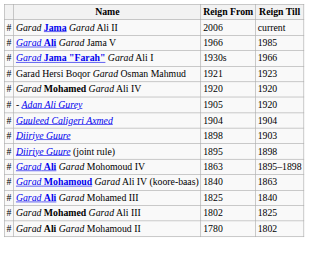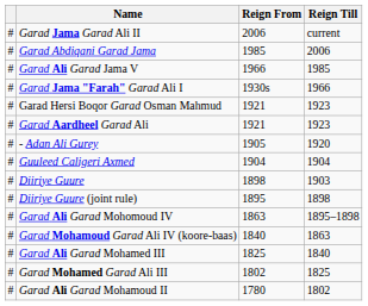 <table class="wikitable">
 <tr>
 <th></th>
 <th>Name</th>
 <th>Reign From</th>
 <th>Reign Till</th>
 </tr>
 <tr>
 <td>#</td>
 <td style="white-space:nowrap"><em>Garad</em> <strong><a href='#'>Jama</a></strong> <em>Garad</em> Ali II</td>
 <td style="white-space:nowrap">2006</td>
 <td>current</td>
+</tr>
+<tr>
+<td>#</td>
+<td><em><a href='#'>Garad Abdiqani Garad Jama</a></em></td>
+<td>1985</td>
+<td>2006</td>
 </tr>
 <tr>
 <td>#</td>
 <td><a href='#'><em>Garad</em> <strong>Ali</strong></a> <em>Garad</em> Jama V</td>
 <td>1966</td>
 <td>1985</td>
 </tr>
 <tr>
 <td>#</td>
 <td><a href='#'><em>Garad</em> <strong>Jama "Farah"</strong></a> <em>Garad</em> Ali I</td>
 <td>1930s</td>
 <td>1966</td>
 </tr>
 <tr>
 <td>#</td>
 <td>Garad Hersi Boqor <em>Garad</em> Osman Mahmud</td>
 <td>1921</td>
 <td>1923</td>
 </tr>
 <tr>
 <td>#</td>
-<td><em>Garad</em> <strong>Mohamed</strong> <em>Garad</em> Ali IV</td>
-<td>1920</td>
-<td>1920</td>
+<td><a href='#'><em>Garad</em> <strong>Aardheel</strong></a> <em>Garad</em> Ali</td>
+<td>1921</td>
+<td>1923</td>
 </tr>
 <tr>
 <td>#</td>
 <td>- <em><a href='#'>Adan Ali Gurey</a></em></td>
 <td>1905</td>
 <td>1920</td>
 </tr>
 <tr>
 <td>#</td>
 <td><em><a href='#'>Guuleed Caligeri Axmed</a></em></td>
 <td>1904</td>
 <td>1904</td>
 </tr>
 <tr>
 <td>#</td>
 <td><em><a href='#'>Diiriye Guure</a></em></td>
 <td>1898</td>
 <td>1903</td>
 </tr>
 <tr>
 <td>#</td>
 <td><em><a href='#'>Diiriye Guure</a></em> (joint rule)</td>
 <td>1895</td>
 <td>1898</td>
 </tr>
 <tr>
 <td>#</td>
 <td><a href='#'><em>Garad</em> <strong>Ali</strong></a> <em>Garad</em> Mohomoud IV </td>
 <td>1863</td>
 <td>1895–1898</td>
 </tr>
 <tr>
 <td>#</td>
 <td><a href='#'><em>Garad</em> <strong>Mohamoud</strong></a> <em>Garad</em> Ali IV (koore-baas)</td>
 <td>1840</td>
 <td>1863</td>
 </tr>
 <tr>
 <td>#</td>
 <td><a href='#'><em>Garad</em> <strong>Ali</strong></a> <em>Garad</em> Mohamed III</td>
 <td>1825</td>
 <td>1840</td>
 </tr>
 <tr>
 <td>#</td>
 <td><em>Garad</em> <strong>Mohamed</strong> <em>Garad</em> Ali III</td>
 <td>1802</td>
 <td>1825</td>
 </tr>
 <tr>
 <td>#</td>
 <td><em>Garad</em> <strong>Ali</strong> <em>Garad</em> Mohamoud II</td>
 <td>1780</td>
 <td>1802</td>
 </tr>
 </table>
